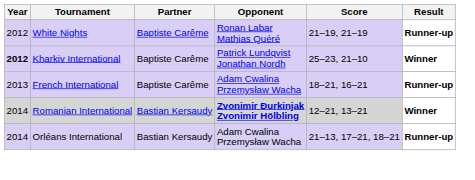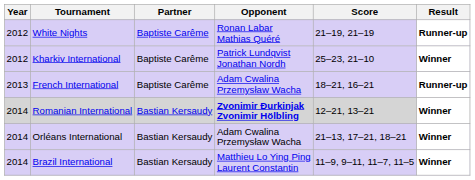 <table class="sortable wikitable" style="font-size: 90%;">
 <tr>
 <th>Year</th>
 <th>Tournament</th>
 <th>Partner</th>
 <th>Opponent</th>
 <th>Score</th>
 <th>Result</th>
 </tr>
 <tr style="background:#D8CEF6">
 <td align="center">2012</td>
 <td align="left"><a href='#'>White Nights</a></td>
 <td align="left"> <a href='#'>Baptiste Carême</a></td>
 <td align="left"> <a href='#'>Ronan Labar</a><br> <a href='#'>Mathias Quéré</a></td>
 <td align="left">21–19, 21–19</td>
 <td style="text-align:left; background:white"> <strong>Runner-up</strong></td>
 </tr>
 <tr style="background:#D8CEF6">
-<td align="center"><strong>2012</strong></td>
+<td align="center">2012</td>
 <td align="left"><a href='#'>Kharkiv International</a></td>
 <td align="left"> Baptiste Carême</td>
 <td align="left"> <a href='#'>Patrick Lundqvist</a><br> <a href='#'>Jonathan Nordh</a></td>
 <td align="left">25–23, 21–10</td>
 <td style="text-align:left; background:white"> <strong>Winner</strong></td>
 </tr>
 <tr style="background:#D8CEF6">
 <td align="center">2013</td>
 <td align="left"><a href='#'>French International</a></td>
 <td align="left"> Baptiste Carême</td>
 <td align="left"> <a href='#'>Adam Cwalina</a><br> <a href='#'>Przemysław Wacha</a></td>
 <td align="left">18–21, 16–21</td>
 <td style="text-align:left; background:white"> <strong>Runner-up</strong></td>
 </tr>
 <tr style="background:#D5D5D5">
 <td align="center">2014</td>
 <td align="left"><a href='#'>Romanian International</a></td>
 <td align="left"> <a href='#'>Bastian Kersaudy</a></td>
 <td align="left"><strong> <a href='#'>Zvonimir Đurkinjak</a><br> <a href='#'>Zvonimir Hölbling</a></strong></td>
 <td align="left">12–21, 13–21</td>
 <td style="text-align:left; background:white"> <strong>Winner</strong></td>
 </tr>
 <tr style="background:#D8CEF6">
 <td align="center">2014</td>
 <td align="left">Orléans International</td>
 <td align="left"> Bastian Kersaudy</td>
 <td align="left"> Adam Cwalina<br> Przemysław Wacha</td>
 <td align="left">21–13, 17–21, 18–21</td>
-<td style="text-align:left; background:white"> <strong>Runner-up</strong></td>
+<td style="text-align:left; background:white"> <strong>Winner</strong></td>
+</tr>
+<tr style="background:#D8CEF6">
+<td align="center">2014</td>
+<td align="left"><a href='#'>Brazil International</a></td>
+<td align="left"> Bastian Kersaudy</td>
+<td align="left"> <a href='#'>Matthieu Lo Ying Ping</a><br> <a href='#'>Laurent Constantin</a></td>
+<td align="left">11–9, 9–11, 11–7, 11–5</td>
+<td style="text-align:left; background:white"> <strong>Winner</strong></td>
 </tr>
 </table>
